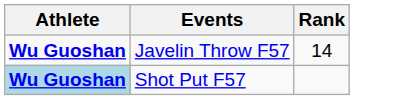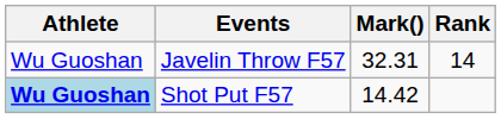 <table class=wikitable style="text-align: center; font-size:90%">
 <tr>
 <th>Athlete</th>
 <th>Events</th>
+<th>Mark()</th>
 <th>Rank</th>
 </tr>
 <tr>
-<td align=left><strong><a href='#'>Wu Guoshan</a></strong></td>
+<td align=left><a href='#'>Wu Guoshan</a></td>
 <td align=left><a href='#'>Javelin Throw F57</a></td>
+<td>32.31</td>
 <td>14</td>
 </tr>
 <tr>
 <td align=left style="background: lightblue;"><strong><a href='#'>Wu Guoshan</a></strong></td>
 <td align=left><a href='#'>Shot Put F57</a></td>
+<td>14.42</td>
 <td></td>
 </tr>
 </table>
